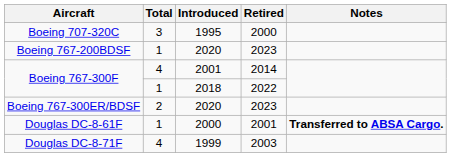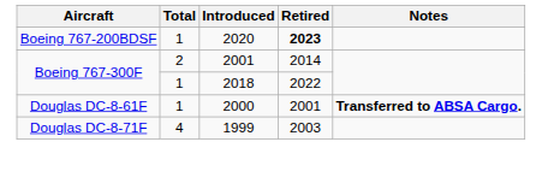 <table class="wikitable" style="margin:0.5em auto; text-align:center">
 <tr>
 <th>Aircraft</th>
 <th>Total</th>
 <th>Introduced</th>
 <th>Retired</th>
 <th>Notes</th>
 </tr>
 <tr>
-<td><a href='#'>Boeing 707-320C</a></td>
-<td>3</td>
-<td>1995</td>
-<td>2000</td>
-<td></td>
-</tr>
-<tr>
 <td><a href='#'>Boeing 767-200BDSF</a></td>
 <td>1</td>
 <td>2020</td>
-<td>2023</td>
+<td><strong>2023</strong></td>
 <td></td>
 </tr>
 <tr>
 <td rowspan="2"><a href='#'>Boeing 767-300F</a></td>
-<td>4</td>
+<td>2</td>
 <td>2001</td>
 <td>2014</td>
 <td rowspan="2"></td>
 </tr>
 <tr>
 <td>1</td>
 <td>2018</td>
 <td>2022</td>
-</tr>
-<tr>
-<td><a href='#'>Boeing 767-300ER/BDSF</a></td>
-<td>2</td>
-<td>2020</td>
-<td>2023</td>
-<td></td>
 </tr>
 <tr>
 <td><a href='#'>Douglas DC-8-61F</a></td>
 <td>1</td>
 <td>2000</td>
 <td>2001</td>
 <td><strong>Transferred to <a href='#'>ABSA Cargo</a>.</strong></td>
 </tr>
 <tr>
 <td><a href='#'>Douglas DC-8-71F</a></td>
 <td>4</td>
 <td>1999</td>
 <td>2003</td>
 <td></td>
 </tr>
 </table>
